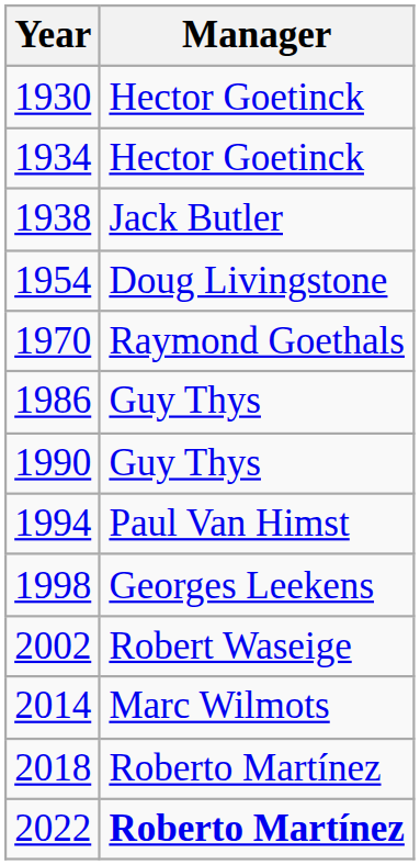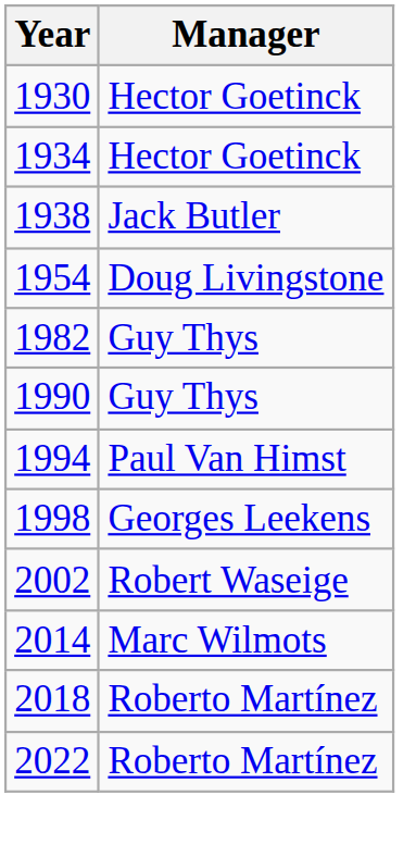 <table class="wikitable">
 <tr>
 <th>Year</th>
 <th>Manager</th>
 </tr>
 <tr>
 <td align=center><a href='#'>1930</a></td>
 <td> <a href='#'>Hector Goetinck</a></td>
 </tr>
 <tr>
 <td align=center><a href='#'>1934</a></td>
 <td> <a href='#'>Hector Goetinck</a></td>
 </tr>
 <tr>
 <td align=center><a href='#'>1938</a></td>
 <td> <a href='#'>Jack Butler</a></td>
 </tr>
 <tr>
 <td align=center><a href='#'>1954</a></td>
 <td> <a href='#'>Doug Livingstone</a></td>
 </tr>
 <tr>
-<td align=center><a href='#'>1970</a></td>
-<td> <a href='#'>Raymond Goethals</a></td>
-</tr>
-<tr>
-<td align=center><a href='#'>1986</a></td>
+<td align=center><a href='#'>1982</a></td>
 <td> <a href='#'>Guy Thys</a></td>
 </tr>
 <tr>
 <td align=center><a href='#'>1990</a></td>
 <td> <a href='#'>Guy Thys</a></td>
 </tr>
 <tr>
 <td align=center><a href='#'>1994</a></td>
 <td> <a href='#'>Paul Van Himst</a></td>
 </tr>
 <tr>
 <td align=center><a href='#'>1998</a></td>
 <td> <a href='#'>Georges Leekens</a></td>
 </tr>
 <tr>
 <td align=center><a href='#'>2002</a></td>
 <td> <a href='#'>Robert Waseige</a></td>
 </tr>
 <tr>
 <td align=center><a href='#'>2014</a></td>
 <td> <a href='#'>Marc Wilmots</a></td>
 </tr>
 <tr>
 <td align=center><a href='#'>2018</a></td>
 <td> <a href='#'>Roberto Martínez</a></td>
 </tr>
 <tr>
 <td align=center><a href='#'>2022</a></td>
-<td><strong> <a href='#'>Roberto Martínez</a></strong></td>
+<td> <a href='#'>Roberto Martínez</a></td>
 </tr>
 </table>
